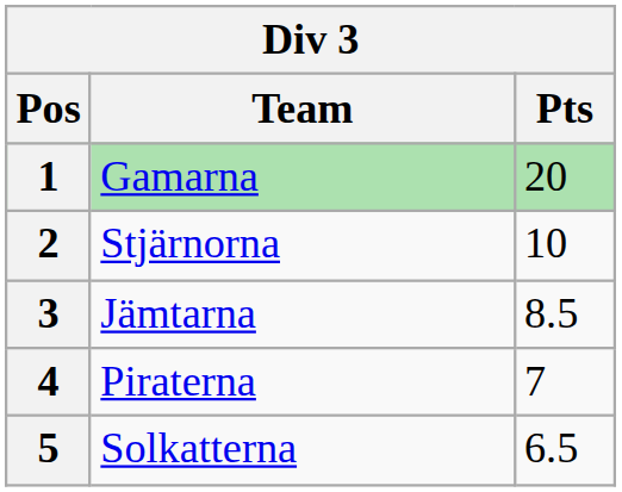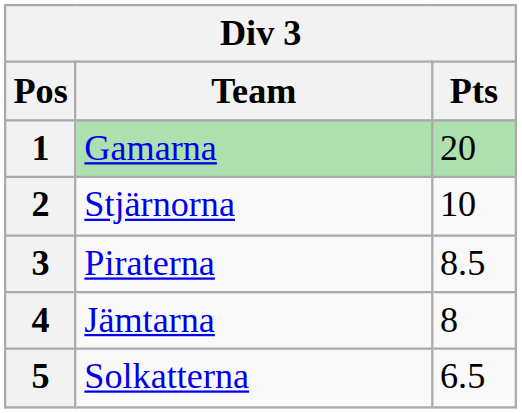 <table class="wikitable">
 <tr>
 <th colspan="3">Div 3</th>
 </tr>
 <tr>
 <th width=20>Pos</th>
 <th width=150>Team</th>
 <th width=30>Pts</th>
 </tr>
 <tr style="background:#ACE1AF;">
 <th>1</th>
 <td><a href='#'>Gamarna</a></td>
 <td>20</td>
 </tr>
 <tr>
 <th>2</th>
 <td><a href='#'>Stjärnorna</a></td>
 <td>10</td>
 </tr>
 <tr>
 <th>3</th>
-<td><a href='#'>Jämtarna</a></td>
+<td><a href='#'>Piraterna</a></td>
 <td>8.5</td>
 </tr>
 <tr>
 <th>4</th>
-<td><a href='#'>Piraterna</a></td>
-<td>7</td>
+<td><a href='#'>Jämtarna</a></td>
+<td>8</td>
 </tr>
 <tr>
 <th>5</th>
 <td><a href='#'>Solkatterna</a></td>
 <td>6.5</td>
 </tr>
 </table>
